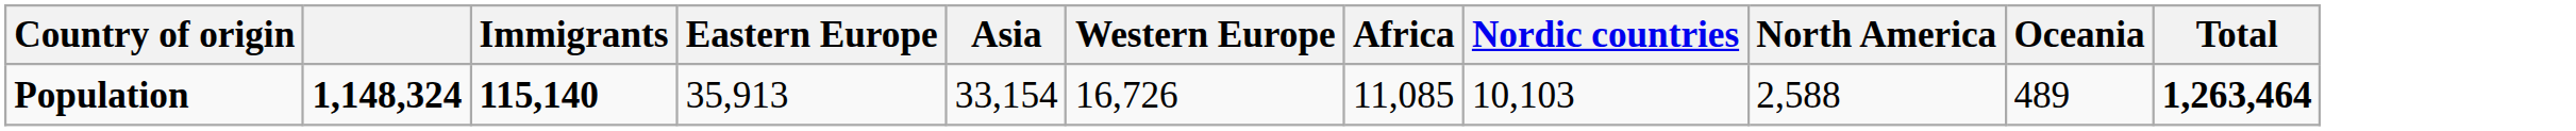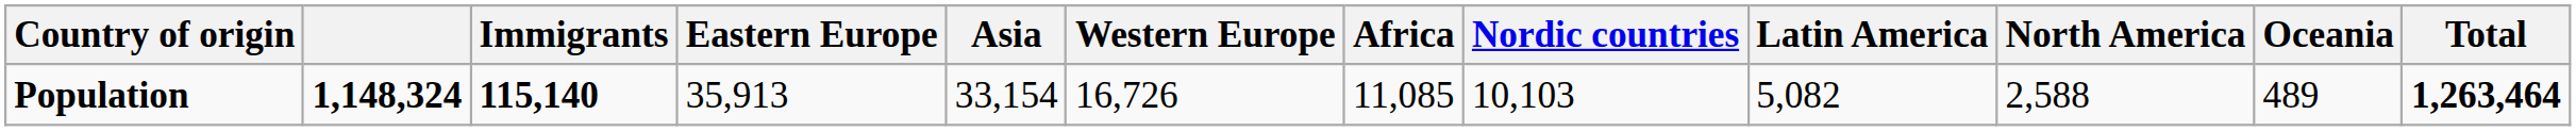 <table class="wikitable">
 <tr>
 <th><strong>Country of origin</strong></th>
 <th></th>
 <th>Immigrants</th>
 <th>Eastern Europe</th>
 <th>Asia</th>
 <th>Western Europe</th>
 <th>Africa</th>
 <th><a href='#'>Nordic countries</a></th>
+<th>Latin America</th>
 <th>North America</th>
 <th>Oceania</th>
 <th>Total</th>
 </tr>
 <tr>
 <td><strong>Population</strong></td>
 <td><strong>1,148,324</strong></td>
 <td><strong>115,140</strong></td>
 <td>35,913</td>
 <td>33,154</td>
 <td>16,726</td>
 <td>11,085</td>
 <td>10,103</td>
+<td>5,082</td>
 <td>2,588</td>
 <td>489</td>
 <td><strong>1,263,464</strong></td>
 </tr>
 </table>
